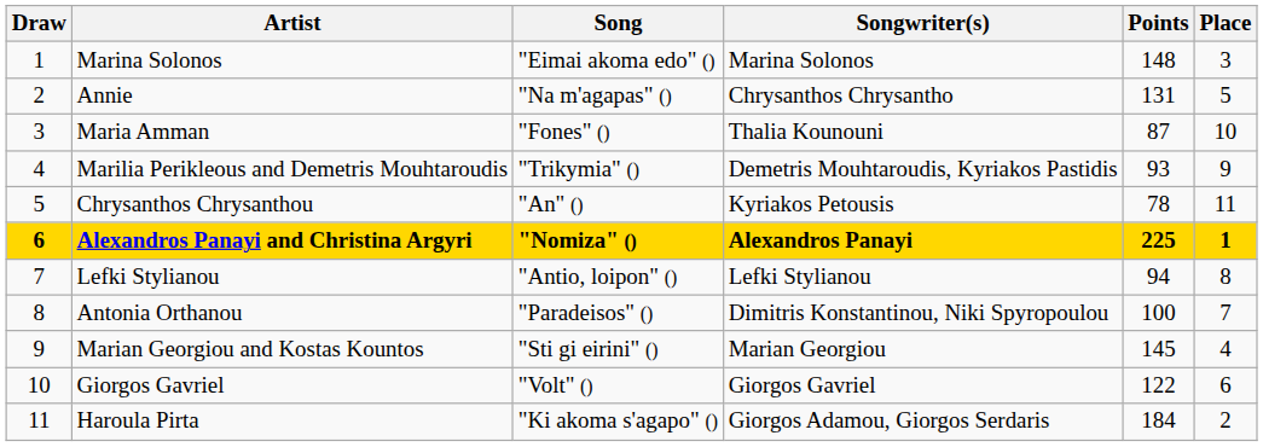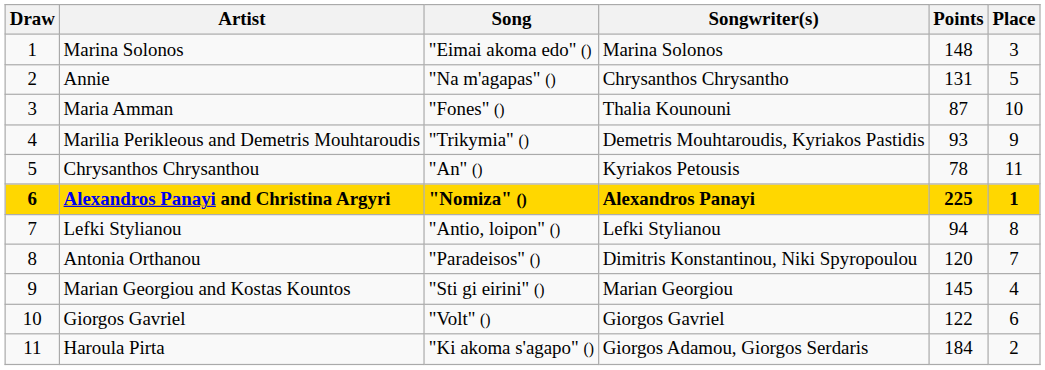 <table class="sortable wikitable" style="margin: 1em auto 1em auto; text-align:center">
 <tr>
 <th>Draw</th>
 <th>Artist</th>
 <th>Song</th>
 <th>Songwriter(s)</th>
 <th>Points</th>
 <th>Place</th>
 </tr>
 <tr>
 <td>1</td>
 <td align="left">Marina Solonos</td>
 <td align="left">"Eimai akoma edo" <small>()</small></td>
 <td align="left">Marina Solonos</td>
 <td>148</td>
 <td>3</td>
 </tr>
 <tr>
 <td>2</td>
 <td align="left">Annie</td>
 <td align="left">"Na m'agapas" <small>()</small></td>
 <td align="left">Chrysanthos Chrysantho</td>
 <td>131</td>
 <td>5</td>
 </tr>
 <tr>
 <td>3</td>
 <td align="left">Maria Amman</td>
 <td align="left">"Fones" <small>()</small></td>
 <td align="left">Thalia Kounouni</td>
 <td>87</td>
 <td>10</td>
 </tr>
 <tr>
 <td>4</td>
 <td align="left">Marilia Perikleous and Demetris Mouhtaroudis</td>
 <td align="left">"Trikymia" <small>()</small></td>
 <td align="left">Demetris Mouhtaroudis, Kyriakos Pastidis</td>
 <td>93</td>
 <td>9</td>
 </tr>
 <tr>
 <td>5</td>
 <td align="left">Chrysanthos Chrysanthou</td>
 <td align="left">"An" <small>()</small></td>
 <td align="left">Kyriakos Petousis</td>
 <td>78</td>
 <td>11</td>
 </tr>
 <tr style="background:gold; font-weight:bold;">
 <td>6</td>
 <td align="left"><a href='#'>Alexandros Panayi</a> and Christina Argyri</td>
 <td align="left">"Nomiza" <small>()</small></td>
 <td align="left">Alexandros Panayi</td>
 <td>225</td>
 <td>1</td>
 </tr>
 <tr>
 <td>7</td>
 <td align="left">Lefki Stylianou</td>
 <td align="left">"Antio, loipon" <small>()</small></td>
 <td align="left">Lefki Stylianou</td>
 <td>94</td>
 <td>8</td>
 </tr>
 <tr>
 <td>8</td>
 <td align="left">Antonia Orthanou</td>
 <td align="left">"Paradeisos" <small>()</small></td>
 <td align="left">Dimitris Konstantinou, Niki Spyropoulou</td>
-<td>100</td>
+<td>120</td>
 <td>7</td>
 </tr>
 <tr>
 <td>9</td>
 <td align="left">Marian Georgiou and Kostas Kountos</td>
 <td align="left">"Sti gi eirini" <small>()</small></td>
 <td align="left">Marian Georgiou</td>
 <td>145</td>
 <td>4</td>
 </tr>
 <tr>
 <td>10</td>
 <td align="left">Giorgos Gavriel</td>
 <td align="left">"Volt" <small>()</small></td>
 <td align="left">Giorgos Gavriel</td>
 <td>122</td>
 <td>6</td>
 </tr>
 <tr>
 <td>11</td>
 <td align="left">Haroula Pirta</td>
 <td align="left">"Ki akoma s'agapo" <small>()</small></td>
 <td align="left">Giorgos Adamou, Giorgos Serdaris</td>
 <td>184</td>
 <td>2</td>
 </tr>
 </table>
